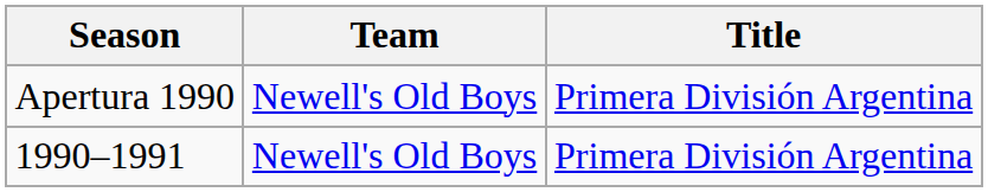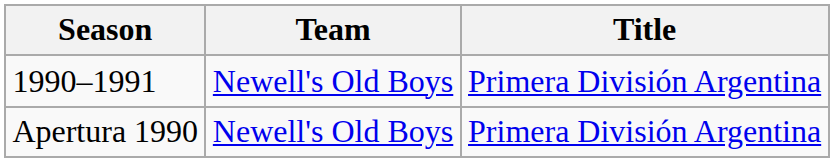 <table class="wikitable">
 <tr>
 <th>Season</th>
 <th>Team</th>
 <th>Title</th>
 </tr>
 <tr>
-<td>Apertura 1990</td>
+<td>1990–1991</td>
 <td><a href='#'>Newell's Old Boys</a></td>
 <td><a href='#'>Primera División Argentina</a></td>
 </tr>
 <tr>
-<td>1990–1991</td>
+<td>Apertura 1990</td>
 <td><a href='#'>Newell's Old Boys</a></td>
 <td><a href='#'>Primera División Argentina</a></td>
 </tr>
 <tr>
 </tr>
 </table>
